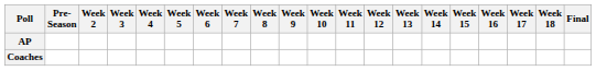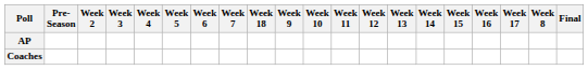 <table class="wikitable" style="white-space:nowrap;font-size:90%">
 <tr>
 <th>Poll</th>
 <th>Pre-<br>Season</th>
 <th>Week<br>2</th>
 <th>Week<br>3</th>
 <th>Week<br>4</th>
 <th>Week<br>5</th>
 <th>Week<br>6</th>
 <th>Week<br>7</th>
-<th>Week<br>8</th>
+<th>Week<br>18</th>
 <th>Week<br>9</th>
 <th>Week<br>10</th>
 <th>Week<br>11</th>
 <th>Week<br>12</th>
 <th>Week<br>13</th>
 <th>Week<br>14</th>
 <th>Week<br>15</th>
 <th>Week<br>16</th>
 <th>Week<br>17</th>
-<th>Week<br>18</th>
+<th>Week<br>8</th>
 <th>Final</th>
 </tr>
 <tr style="text-align:center;">
 <th>AP</th>
 <td style="background:#FFFFFF;"></td>
 <td style="background:#FFFFFF;"></td>
 <td style="background:#FFFFFF;"></td>
 <td style="background:#FFFFFF;"></td>
 <td style="background:#FFFFFF;"></td>
 <td style="background:#FFFFFF;"></td>
 <td style="background:#FFFFFF;"></td>
 <td style="background:#FFFFFF;"></td>
 <td style="background:#FFFFFF;"></td>
 <td style="background:#FFFFFF;"></td>
 <td style="background:#FFFFFF;"></td>
 <td style="background:#FFFFFF;"></td>
 <td style="background:#FFFFFF;"></td>
 <td style="background:#FFFFFF;"></td>
 <td style="background:#FFFFFF;"></td>
 <td style="background:#FFFFFF;"></td>
 <td style="background:#FFFFFF;"></td>
 <td style="background:#FFFFFF;"></td>
 <td style="background:#FFFFFF;"></td>
 </tr>
 <tr style="text-align:center;">
 <th>Coaches</th>
 <td style="background:#FFFFFF;"></td>
 <td style="background:#FFFFFF;"></td>
 <td style="background:#FFFFFF;"></td>
 <td style="background:#FFFFFF;"></td>
 <td style="background:#FFFFFF;"></td>
 <td style="background:#FFFFFF;"></td>
 <td style="background:#FFFFFF;"></td>
 <td style="background:#FFFFFF;"></td>
 <td style="background:#FFFFFF;"></td>
 <td style="background:#FFFFFF;"></td>
 <td style="background:#FFFFFF;"></td>
 <td style="background:#FFFFFF;"></td>
 <td style="background:#FFFFFF;"></td>
 <td style="background:#FFFFFF;"></td>
 <td style="background:#FFFFFF;"></td>
 <td style="background:#FFFFFF;"></td>
 <td style="background:#FFFFFF;"></td>
 <td style="background:#FFFFFF;"></td>
 <td style="background:#FFFFFF;"></td>
 </tr>
 </table>
